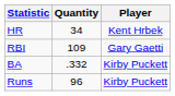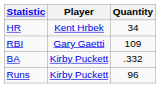 <table class="wikitable" style="text-align: center;">
 <tr>
 <th><a href='#'>Statistic</a></th>
+<th>Player</th>
 <th>Quantity</th>
-<th>Player</th>
 </tr>
 <tr>
 <td align="left"><a href='#'>HR</a></td>
+<td><a href='#'>Kent Hrbek</a></td>
 <td>34</td>
-<td><a href='#'>Kent Hrbek</a></td>
 </tr>
 <tr>
 <td align="left"><a href='#'>RBI</a></td>
+<td><a href='#'>Gary Gaetti</a></td>
 <td>109</td>
-<td><a href='#'>Gary Gaetti</a></td>
 </tr>
 <tr>
 <td align="left"><a href='#'>BA</a></td>
+<td><a href='#'>Kirby Puckett</a></td>
 <td>.332</td>
-<td><a href='#'>Kirby Puckett</a></td>
 </tr>
 <tr>
 <td align="left"><a href='#'>Runs</a></td>
+<td><a href='#'>Kirby Puckett</a></td>
 <td>96</td>
-<td><a href='#'>Kirby Puckett</a></td>
 </tr>
 </table>
